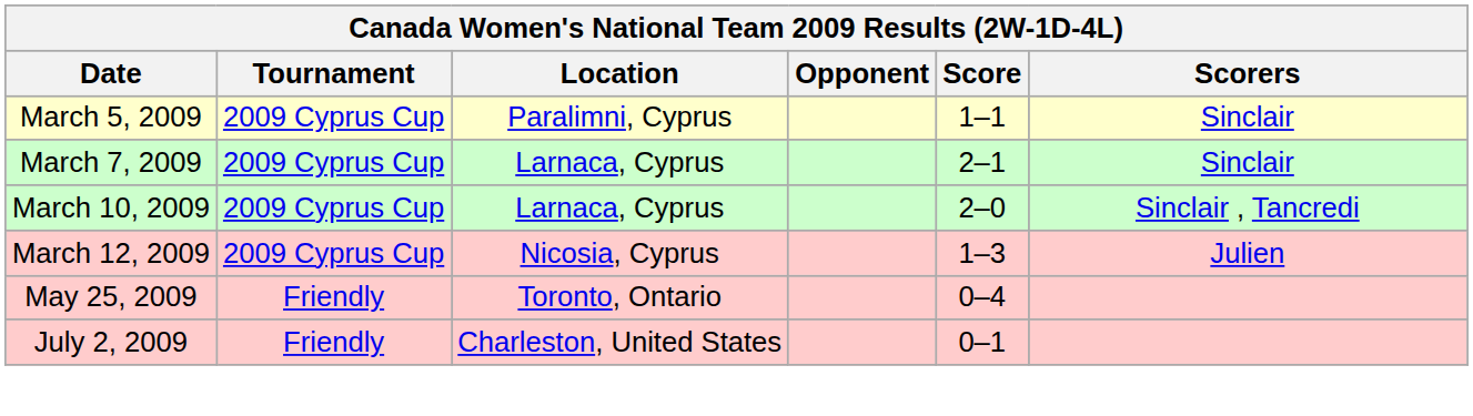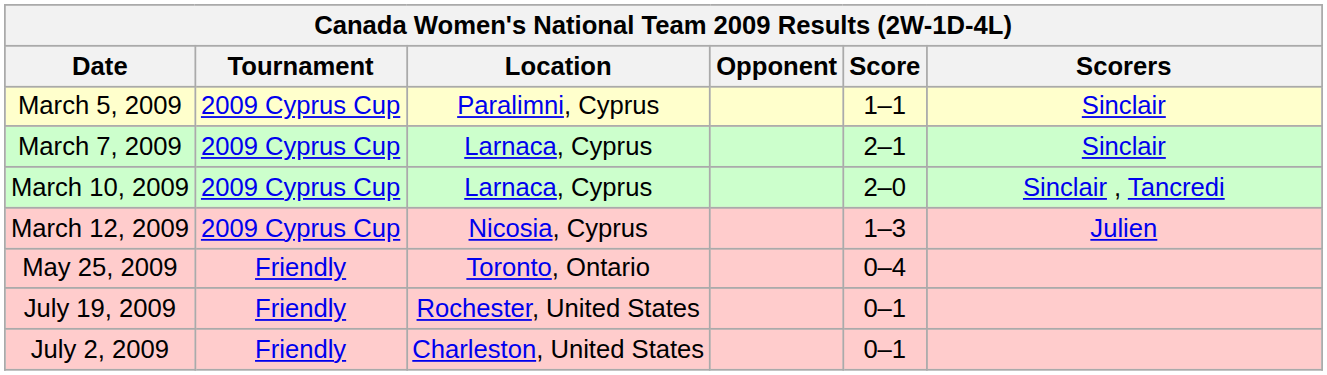 <table class="wikitable collapsible collapsed" style="font-size:90%">
 <tr>
 <th colspan="6"><strong>Canada Women's National Team 2009 Results (2W-1D-4L)</strong></th>
 </tr>
 <tr>
 <th>Date</th>
 <th>Tournament</th>
 <th>Location</th>
 <th>Opponent</th>
 <th>Score</th>
 <th width=30%>Scorers</th>
 </tr>
 <tr style="background:#ffc;">
 <td style="text-align: center;">March 5, 2009</td>
 <td style="text-align: center;"><a href='#'>2009 Cyprus Cup</a></td>
 <td style="text-align: center;"><a href='#'>Paralimni</a>, Cyprus</td>
 <td></td>
 <td style="text-align: center;">1–1</td>
 <td style="text-align: center;"><a href='#'>Sinclair</a> </td>
 </tr>
 <tr style="background:#cfc;">
 <td style="text-align: center;">March 7, 2009</td>
 <td style="text-align: center;"><a href='#'>2009 Cyprus Cup</a></td>
 <td style="text-align: center;"><a href='#'>Larnaca</a>, Cyprus</td>
 <td></td>
 <td style="text-align: center;">2–1</td>
 <td style="text-align: center;"><a href='#'>Sinclair</a> </td>
 </tr>
 <tr style="background:#cfc;">
 <td style="text-align: center;">March 10, 2009</td>
 <td style="text-align: center;"><a href='#'>2009 Cyprus Cup</a></td>
 <td style="text-align: center;"><a href='#'>Larnaca</a>, Cyprus</td>
 <td></td>
 <td style="text-align: center;">2–0</td>
 <td style="text-align: center;"><a href='#'>Sinclair</a> , <a href='#'>Tancredi</a> </td>
 </tr>
 <tr style="background:#fcc;">
 <td style="text-align: center;">March 12, 2009</td>
 <td style="text-align: center;"><a href='#'>2009 Cyprus Cup</a></td>
 <td style="text-align: center;"><a href='#'>Nicosia</a>, Cyprus</td>
 <td></td>
 <td style="text-align: center;">1–3</td>
 <td style="text-align: center;"><a href='#'>Julien</a> </td>
 </tr>
 <tr style="background:#fcc;">
 <td style="text-align: center;">May 25, 2009</td>
 <td style="text-align: center;"><a href='#'>Friendly</a></td>
 <td style="text-align: center;"><a href='#'>Toronto</a>, Ontario</td>
 <td></td>
 <td style="text-align: center;">0–4</td>
 <td style="text-align: center;"></td>
 </tr>
 <tr style="background:#fcc;">
+<td style="text-align: center;">July 19, 2009</td>
+<td style="text-align: center;"><a href='#'>Friendly</a></td>
+<td style="text-align: center;"><a href='#'>Rochester</a>, United States</td>
+<td></td>
+<td style="text-align: center;">0–1</td>
+<td style="text-align: center;"></td>
+</tr>
+<tr style="background:#fcc;">
 <td style="text-align: center;">July 2, 2009</td>
 <td style="text-align: center;"><a href='#'>Friendly</a></td>
 <td style="text-align: center;"><a href='#'>Charleston</a>, United States</td>
 <td></td>
 <td style="text-align: center;">0–1</td>
 <td style="text-align: center;"></td>
 </tr>
 </table>
